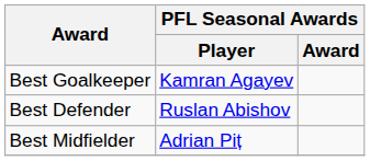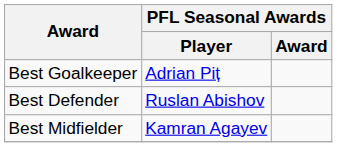 <table class="wikitable">
 <tr>
 <th rowspan="2">Award</th>
 <th colspan="2">PFL Seasonal Awards</th>
 </tr>
 <tr>
 <th>Player</th>
 <th>Award</th>
 </tr>
 <tr>
 <td>Best Goalkeeper</td>
-<td> <a href='#'>Kamran Agayev</a></td>
+<td> <a href='#'>Adrian Piț</a></td>
 <td></td>
 </tr>
 <tr>
 <td>Best Defender</td>
 <td> <a href='#'>Ruslan Abishov</a></td>
 <td></td>
 </tr>
 <tr>
 <td>Best Midfielder</td>
-<td> <a href='#'>Adrian Piț</a></td>
+<td> <a href='#'>Kamran Agayev</a></td>
 <td></td>
 </tr>
 <tr>
 </tr>
 </table>
